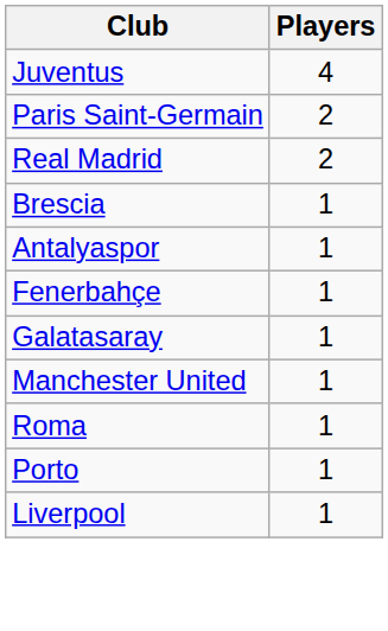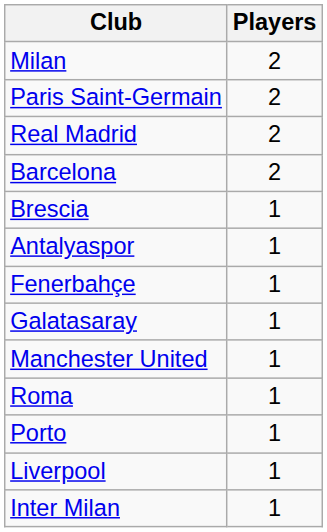 <table class="sortable wikitable">
 <tr>
 <th>Club</th>
 <th>Players</th>
 </tr>
 <tr>
-<td> <a href='#'>Juventus</a></td>
-<td align=center>4</td>
+<td> <a href='#'>Milan</a></td>
+<td align=center>2</td>
 </tr>
 <tr>
 <td> <a href='#'>Paris Saint-Germain</a></td>
 <td align=center>2</td>
 </tr>
 <tr>
 <td> <a href='#'>Real Madrid</a></td>
 <td align=center>2</td>
+</tr>
+<tr>
+<td> <a href='#'>Barcelona</a></td>
+<td align="center">2</td>
 </tr>
 <tr>
 <td> <a href='#'>Brescia</a></td>
 <td align=center>1</td>
 </tr>
 <tr>
 <td> <a href='#'>Antalyaspor</a></td>
 <td align=center>1</td>
 </tr>
 <tr>
 <td> <a href='#'>Fenerbahçe</a></td>
 <td align=center>1</td>
 </tr>
 <tr>
 <td> <a href='#'>Galatasaray</a></td>
 <td align=center>1</td>
 </tr>
 <tr>
 <td> <a href='#'>Manchester United</a></td>
 <td align=center>1</td>
 </tr>
 <tr>
 <td> <a href='#'>Roma</a></td>
 <td align=center>1</td>
 </tr>
 <tr>
 <td> <a href='#'>Porto</a></td>
 <td align=center>1</td>
 </tr>
 <tr>
 <td> <a href='#'>Liverpool</a></td>
 <td align=center>1</td>
 </tr>
+<tr>
+<td> <a href='#'>Inter Milan</a></td>
+<td align=center>1</td>
+</tr>
 </table>
